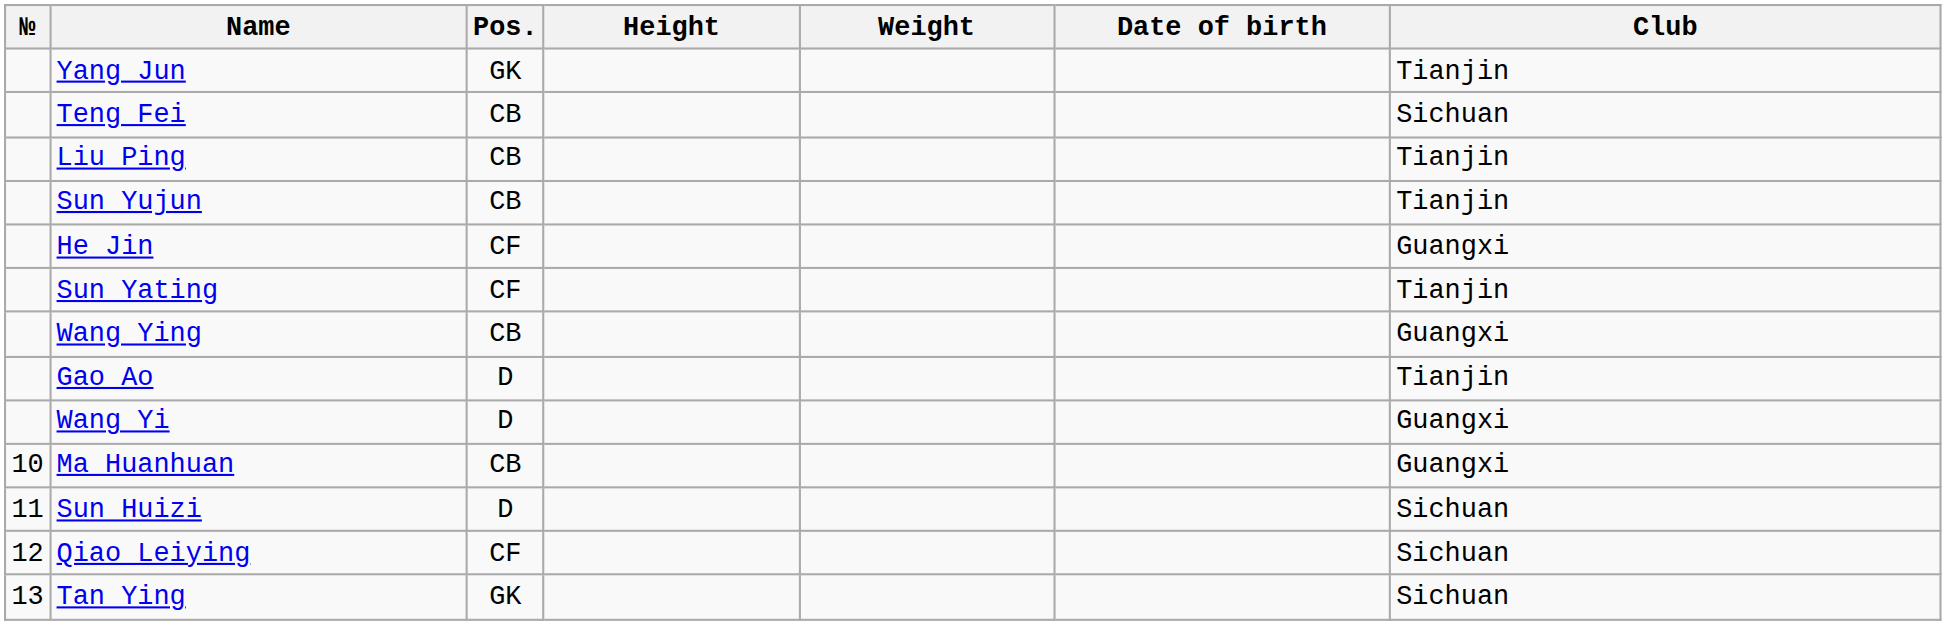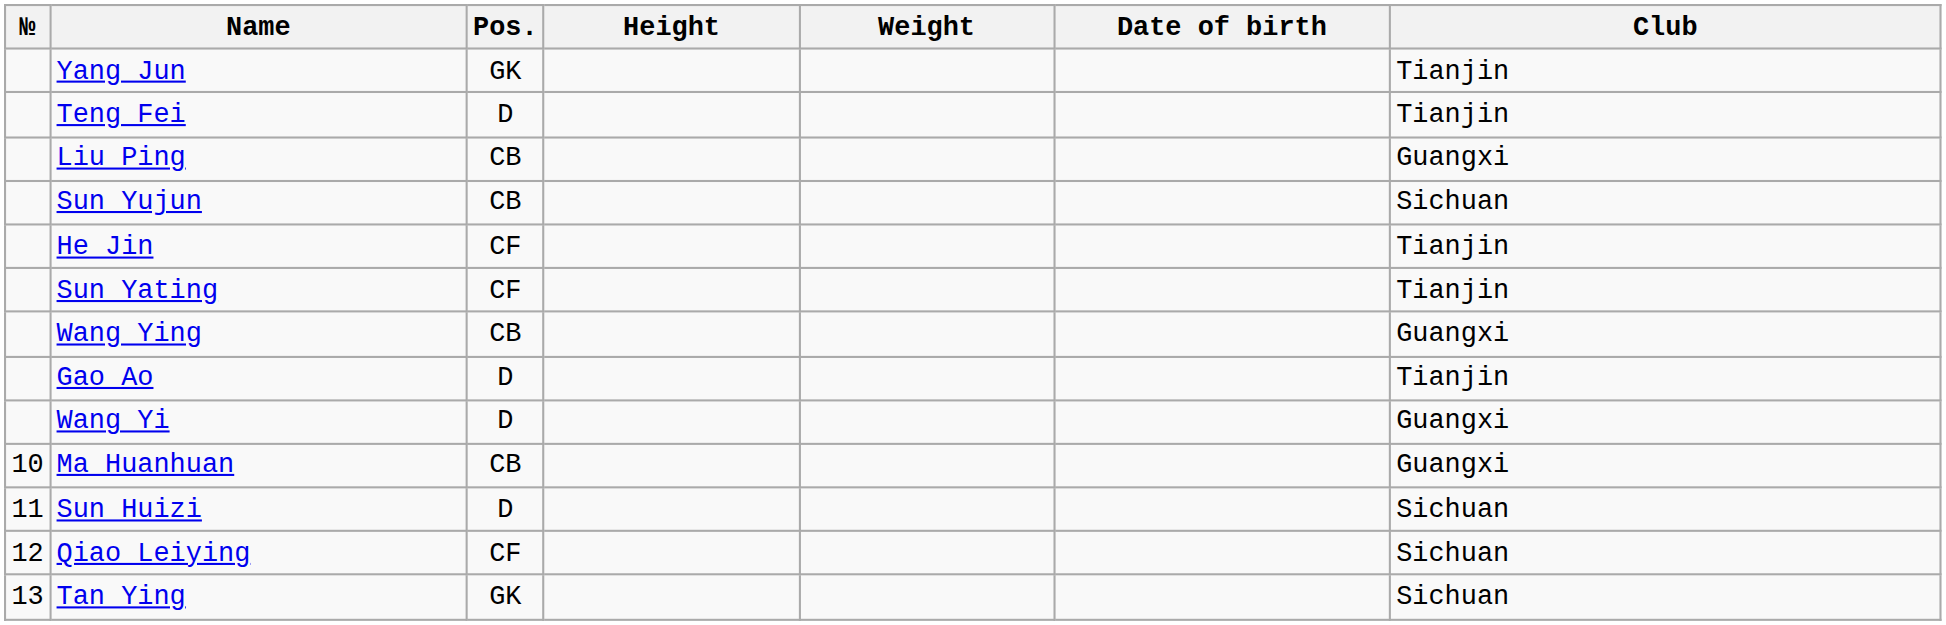 <table class="wikitable sortable" style="font-size:100%; text-align:center;">
 <tr>
 <th>№</th>
 <th style="width:15em;text-align:center;">Name</th>
 <th>Pos.</th>
 <th style="width:9em">Height</th>
 <th style="width:9em">Weight</th>
 <th style="width:12em">Date of birth</th>
 <th style="width:20em">Club</th>
 </tr>
 <tr>
 <td></td>
 <td style="text-align:left;"><a href='#'>Yang Jun</a></td>
 <td>GK</td>
 <td></td>
 <td></td>
 <td style="text-align:right;"></td>
 <td style="text-align:left;"> Tianjin</td>
 </tr>
 <tr>
 <td></td>
 <td style="text-align:left;"><a href='#'>Teng Fei</a></td>
+<td>D</td>
+<td></td>
+<td></td>
+<td style="text-align:right;"></td>
+<td style="text-align:left;"> Tianjin</td>
+</tr>
+<tr>
+<td></td>
+<td style="text-align:left;"><a href='#'>Liu Ping</a></td>
+<td>CB</td>
+<td></td>
+<td></td>
+<td style="text-align:right;"></td>
+<td style="text-align:left;"> Guangxi</td>
+</tr>
+<tr>
+<td></td>
+<td style="text-align:left;"><a href='#'>Sun Yujun</a></td>
 <td>CB</td>
 <td></td>
 <td></td>
 <td style="text-align:right;"></td>
 <td style="text-align:left;"> Sichuan</td>
 </tr>
 <tr>
 <td></td>
-<td style="text-align:left;"><a href='#'>Liu Ping</a></td>
-<td>CB</td>
-<td></td>
-<td></td>
-<td style="text-align:right;"></td>
-<td style="text-align:left;"> Tianjin</td>
-</tr>
-<tr>
-<td></td>
-<td style="text-align:left;"><a href='#'>Sun Yujun</a></td>
-<td>CB</td>
-<td></td>
-<td></td>
-<td style="text-align:right;"></td>
-<td style="text-align:left;"> Tianjin</td>
-</tr>
-<tr>
-<td></td>
 <td style="text-align:left;"><a href='#'>He Jin</a></td>
 <td>CF</td>
 <td></td>
 <td></td>
 <td style="text-align:right;"></td>
-<td style="text-align:left;"> Guangxi</td>
+<td style="text-align:left;"> Tianjin</td>
 </tr>
 <tr>
 <td></td>
 <td style="text-align:left;"><a href='#'>Sun Yating</a></td>
 <td>CF</td>
 <td></td>
 <td></td>
 <td style="text-align:right;"></td>
 <td style="text-align:left;"> Tianjin</td>
 </tr>
 <tr>
 <td></td>
 <td style="text-align:left;"><a href='#'>Wang Ying</a></td>
 <td>CB</td>
 <td></td>
 <td></td>
 <td style="text-align:right;"></td>
 <td style="text-align:left;"> Guangxi</td>
 </tr>
 <tr>
 <td></td>
 <td style="text-align:left;"><a href='#'>Gao Ao</a></td>
 <td>D</td>
 <td></td>
 <td></td>
 <td style="text-align:right;"></td>
 <td style="text-align:left;"> Tianjin</td>
 </tr>
 <tr>
 <td></td>
 <td style="text-align:left;"><a href='#'>Wang Yi</a></td>
 <td>D</td>
 <td></td>
 <td></td>
 <td style="text-align:right;"></td>
 <td style="text-align:left;"> Guangxi</td>
 </tr>
 <tr>
 <td>10</td>
 <td style="text-align:left;"><a href='#'>Ma Huanhuan</a></td>
 <td>CB</td>
 <td></td>
 <td></td>
 <td style="text-align:right;"></td>
 <td style="text-align:left;"> Guangxi</td>
 </tr>
 <tr>
 <td>11</td>
 <td style="text-align:left;"><a href='#'>Sun Huizi</a></td>
 <td>D</td>
 <td></td>
 <td></td>
 <td style="text-align:right;"></td>
 <td style="text-align:left;"> Sichuan</td>
 </tr>
 <tr>
 <td>12</td>
 <td style="text-align:left;"><a href='#'>Qiao Leiying</a></td>
 <td>CF</td>
 <td></td>
 <td></td>
 <td style="text-align:right;"></td>
 <td style="text-align:left;"> Sichuan</td>
 </tr>
 <tr>
 <td>13</td>
 <td style="text-align:left;"><a href='#'>Tan Ying</a></td>
 <td>GK</td>
 <td></td>
 <td></td>
 <td style="text-align:right;"></td>
 <td style="text-align:left;"> Sichuan</td>
 </tr>
 </table>
